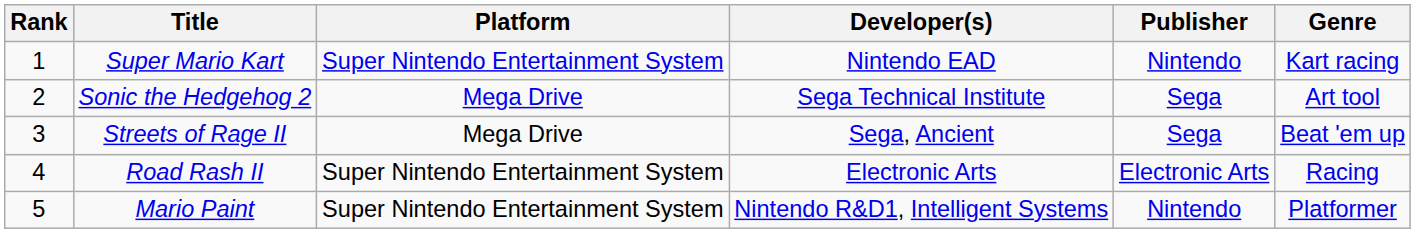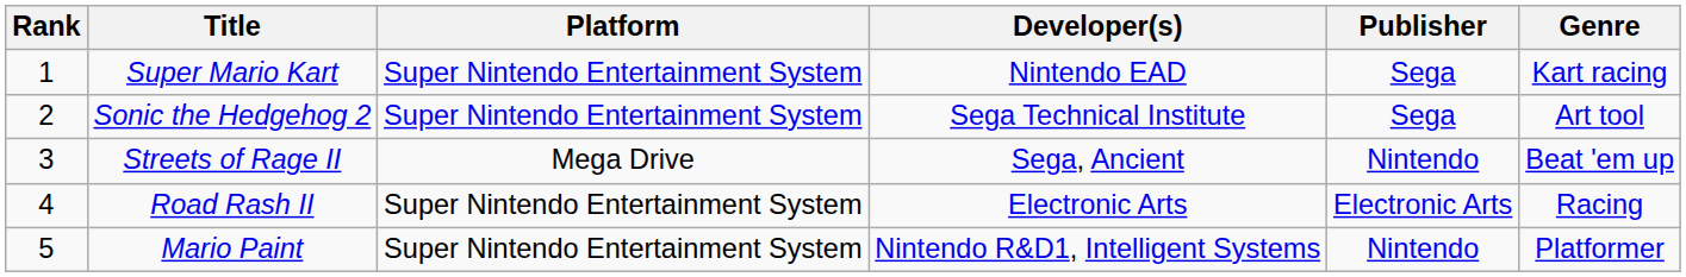 <table class="wikitable sortable" style="text-align:center">
 <tr>
 <th>Rank</th>
 <th>Title</th>
 <th>Platform</th>
 <th>Developer(s)</th>
 <th>Publisher</th>
 <th>Genre</th>
 </tr>
 <tr>
 <td>1</td>
 <td><em><a href='#'>Super Mario Kart</a></em></td>
 <td><a href='#'>Super Nintendo Entertainment System</a></td>
 <td><a href='#'>Nintendo EAD</a></td>
-<td><a href='#'>Nintendo</a></td>
+<td><a href='#'>Sega</a></td>
 <td><a href='#'>Kart racing</a></td>
 </tr>
 <tr>
 <td>2</td>
 <td><em><a href='#'>Sonic the Hedgehog 2</a></em></td>
-<td><a href='#'>Mega Drive</a></td>
+<td><a href='#'>Super Nintendo Entertainment System</a></td>
 <td><a href='#'>Sega Technical Institute</a></td>
 <td><a href='#'>Sega</a></td>
 <td><a href='#'>Art tool</a></td>
 </tr>
 <tr>
 <td>3</td>
 <td><em><a href='#'>Streets of Rage II</a></em></td>
 <td>Mega Drive</td>
 <td><a href='#'>Sega</a>, <a href='#'>Ancient</a></td>
-<td><a href='#'>Sega</a></td>
+<td><a href='#'>Nintendo</a></td>
 <td><a href='#'>Beat 'em up</a></td>
 </tr>
 <tr>
 <td>4</td>
 <td><em><a href='#'>Road Rash II</a></em></td>
 <td>Super Nintendo Entertainment System</td>
 <td><a href='#'>Electronic Arts</a></td>
 <td><a href='#'>Electronic Arts</a></td>
 <td><a href='#'>Racing</a></td>
 </tr>
 <tr>
 <td>5</td>
 <td><em><a href='#'>Mario Paint</a></em></td>
 <td>Super Nintendo Entertainment System</td>
 <td><a href='#'>Nintendo R&D1</a>, <a href='#'>Intelligent Systems</a></td>
 <td><a href='#'>Nintendo</a></td>
 <td><a href='#'>Platformer</a></td>
 </tr>
 </table>
